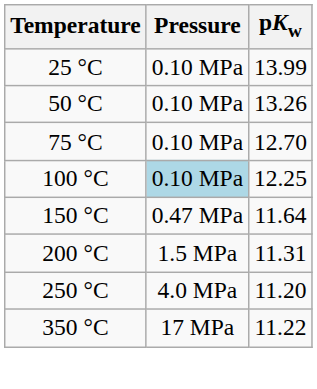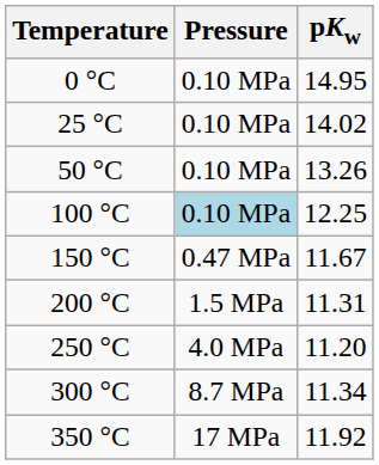 <table class="wikitable" style="text-align: center;">
 <tr>
 <th>Temperature</th>
 <th>Pressure</th>
 <th>p<em>K</em><sub>w</sub></th>
 </tr>
 <tr>
+<td>0 °C</td>
+<td>0.10 MPa</td>
+<td>14.95</td>
+</tr>
+<tr>
 <td>25 °C</td>
 <td>0.10 MPa</td>
-<td>13.99</td>
+<td>14.02</td>
 </tr>
 <tr>
 <td>50 °C</td>
 <td>0.10 MPa</td>
 <td>13.26</td>
-</tr>
-<tr>
-<td>75 °C</td>
-<td>0.10 MPa</td>
-<td>12.70</td>
 </tr>
 <tr>
 <td>100 °C</td>
 <td style="background: lightblue;">0.10 MPa</td>
 <td>12.25</td>
 </tr>
 <tr>
 <td>150 °C</td>
 <td>0.47 MPa</td>
-<td>11.64</td>
+<td>11.67</td>
 </tr>
 <tr>
 <td>200 °C</td>
 <td>1.5 MPa</td>
 <td>11.31</td>
 </tr>
 <tr>
 <td>250 °C</td>
 <td>4.0 MPa</td>
 <td>11.20</td>
 </tr>
 <tr>
+<td>300 °C</td>
+<td>8.7 MPa</td>
+<td>11.34</td>
+</tr>
+<tr>
 <td>350 °C</td>
 <td>17 MPa</td>
-<td>11.22</td>
+<td>11.92</td>
 </tr>
 </table>
